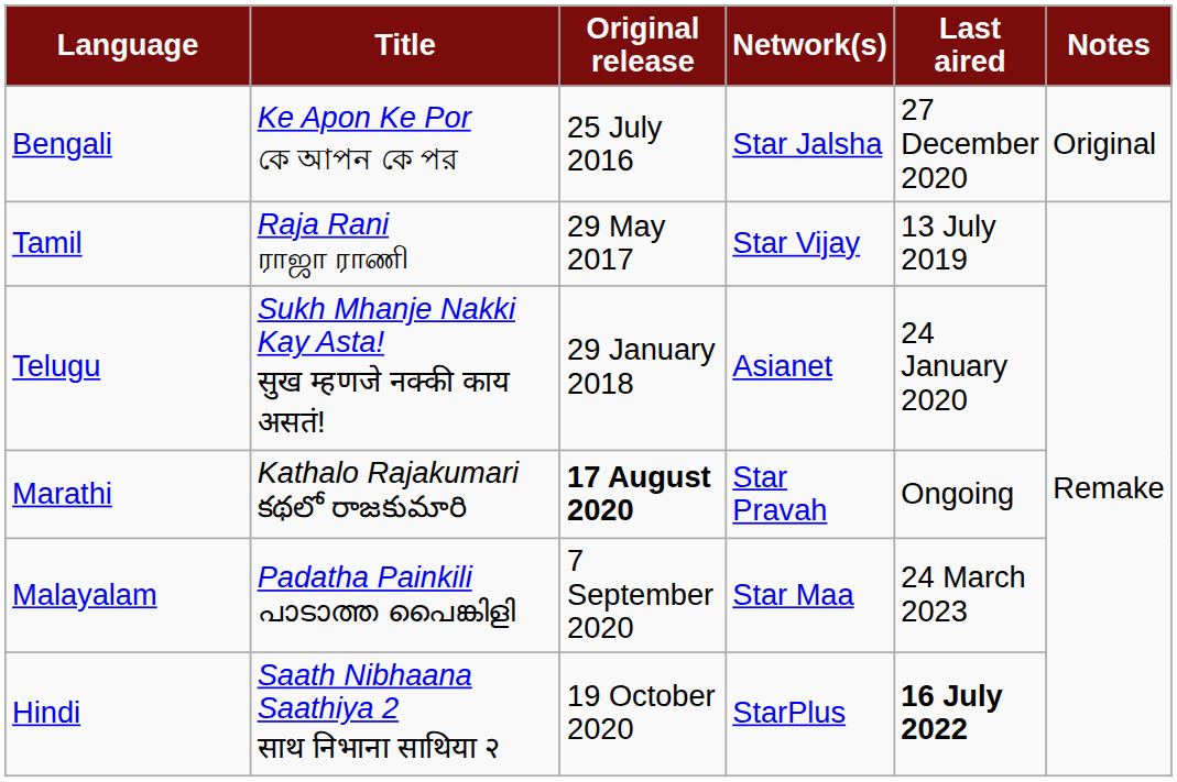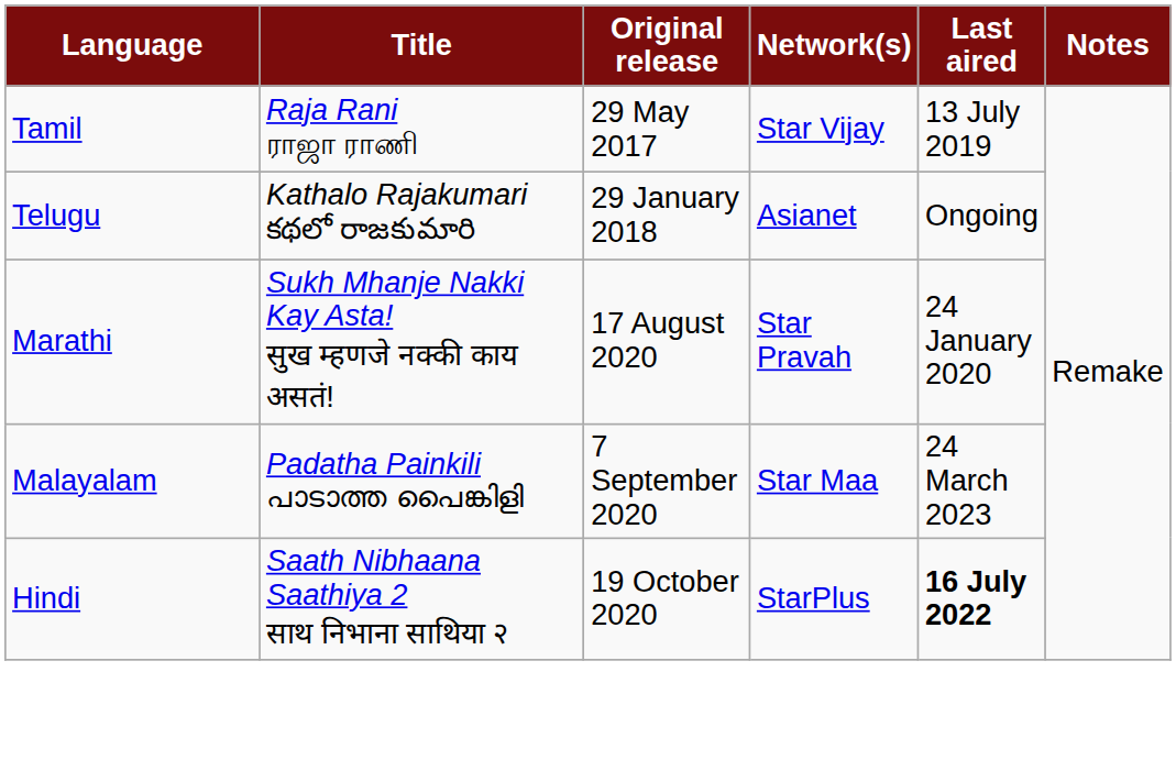 <table class="wikitable" style="width: 100%; margin-right: 0;">
 <tr style="color:white">
 <th style="background:#7b0c0c; width:35%;">Language</th>
 <th style="background:#7b0c0c; width:50%;">Title</th>
 <th style="background:#7b0c0c; width:64%;">Original release</th>
 <th style="background:#7b0c0c; width:12%;">Network(s)</th>
 <th style="background:#7b0c0c; width:5%;">Last aired</th>
 <th style="background:#7b0c0c; width:5%;">Notes</th>
-</tr>
-<tr>
-<td><a href='#'>Bengali</a></td>
-<td><em><a href='#'>Ke Apon Ke Por</a></em> <br> কে আপন কে পর</td>
-<td>25 July 2016</td>
-<td><a href='#'>Star Jalsha</a></td>
-<td>27 December 2020</td>
-<td>Original</td>
 </tr>
 <tr>
 <td><a href='#'>Tamil</a></td>
 <td><em><a href='#'>Raja Rani</a></em> <br> ராஜா ராணி</td>
 <td>29 May 2017</td>
 <td><a href='#'>Star Vijay</a></td>
 <td>13 July 2019</td>
 <td rowspan="5">Remake</td>
 </tr>
 <tr>
 <td><a href='#'>Telugu</a></td>
-<td><em><a href='#'>Sukh Mhanje Nakki Kay Asta!</a></em> <br> सुख म्हणजे नक्की काय असतं!</td>
+<td><em>Kathalo Rajakumari</em> <br> కథలో రాజకుమారి</td>
 <td>29 January 2018</td>
 <td><a href='#'>Asianet</a></td>
-<td>24 January 2020</td>
+<td>Ongoing</td>
 </tr>
 <tr>
 <td><a href='#'>Marathi</a></td>
-<td><em>Kathalo Rajakumari</em> <br> కథలో రాజకుమారి</td>
-<td><strong>17 August 2020</strong></td>
+<td><em><a href='#'>Sukh Mhanje Nakki Kay Asta!</a></em> <br> सुख म्हणजे नक्की काय असतं!</td>
+<td>17 August 2020</td>
 <td><a href='#'>Star Pravah</a></td>
-<td>Ongoing</td>
+<td>24 January 2020</td>
 </tr>
 <tr>
 <td><a href='#'>Malayalam</a></td>
 <td><em><a href='#'>Padatha Painkili</a></em> <br> പാടാത്ത പൈങ്കിളി</td>
 <td>7 September 2020</td>
 <td><a href='#'>Star Maa</a></td>
 <td>24 March 2023</td>
 </tr>
 <tr>
 <td><a href='#'>Hindi</a></td>
 <td><em><a href='#'>Saath Nibhaana Saathiya 2</a></em> <br> साथ निभाना साथिया २</td>
 <td>19 October 2020</td>
 <td><a href='#'>StarPlus</a></td>
 <td><strong>16 July 2022</strong></td>
 </tr>
 </table>
